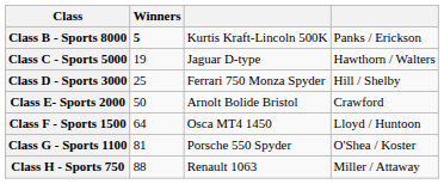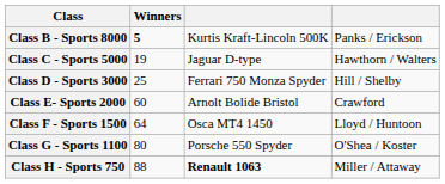 <table class="wikitable" style="font-size: 95%">
 <tr>
 <th>Class</th>
 <th>Winners</th>
 <th></th>
 <th></th>
 </tr>
 <tr>
 <th>Class B - Sports 8000</th>
 <td><strong>5</strong></td>
 <td>Kurtis Kraft-Lincoln 500K</td>
 <td>Panks / Erickson</td>
 </tr>
 <tr>
 <th>Class C - Sports 5000</th>
 <td>19</td>
 <td>Jaguar D-type</td>
 <td>Hawthorn / Walters</td>
 </tr>
 <tr>
 <th>Class D - Sports 3000</th>
 <td>25</td>
 <td>Ferrari 750 Monza Spyder</td>
 <td>Hill / Shelby</td>
 </tr>
 <tr>
 <th>Class E- Sports 2000</th>
-<td>50</td>
+<td>60</td>
 <td>Arnolt Bolide Bristol</td>
 <td>Crawford</td>
 </tr>
 <tr>
 <th>Class F - Sports 1500</th>
 <td>64</td>
 <td>Osca MT4 1450</td>
 <td>Lloyd / Huntoon</td>
 </tr>
 <tr>
 <th>Class G - Sports 1100</th>
-<td>81</td>
+<td>80</td>
 <td>Porsche 550 Spyder</td>
 <td>O'Shea / Koster</td>
 </tr>
 <tr>
 <th>Class H - Sports 750</th>
 <td>88</td>
-<td>Renault 1063</td>
+<td><strong>Renault 1063</strong></td>
 <td>Miller / Attaway</td>
 </tr>
 </table>
